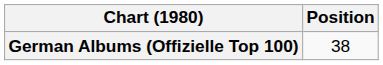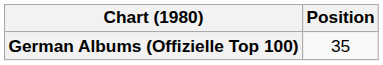 <table class="wikitable plainrowheaders" style="text-align:center">
 <tr>
 <th scope="col">Chart (1980)</th>
 <th scope="col">Position</th>
 </tr>
 <tr>
 <th scope="row">German Albums (Offizielle Top 100)</th>
-<td>38</td>
+<td>35</td>
 </tr>
 </table>
